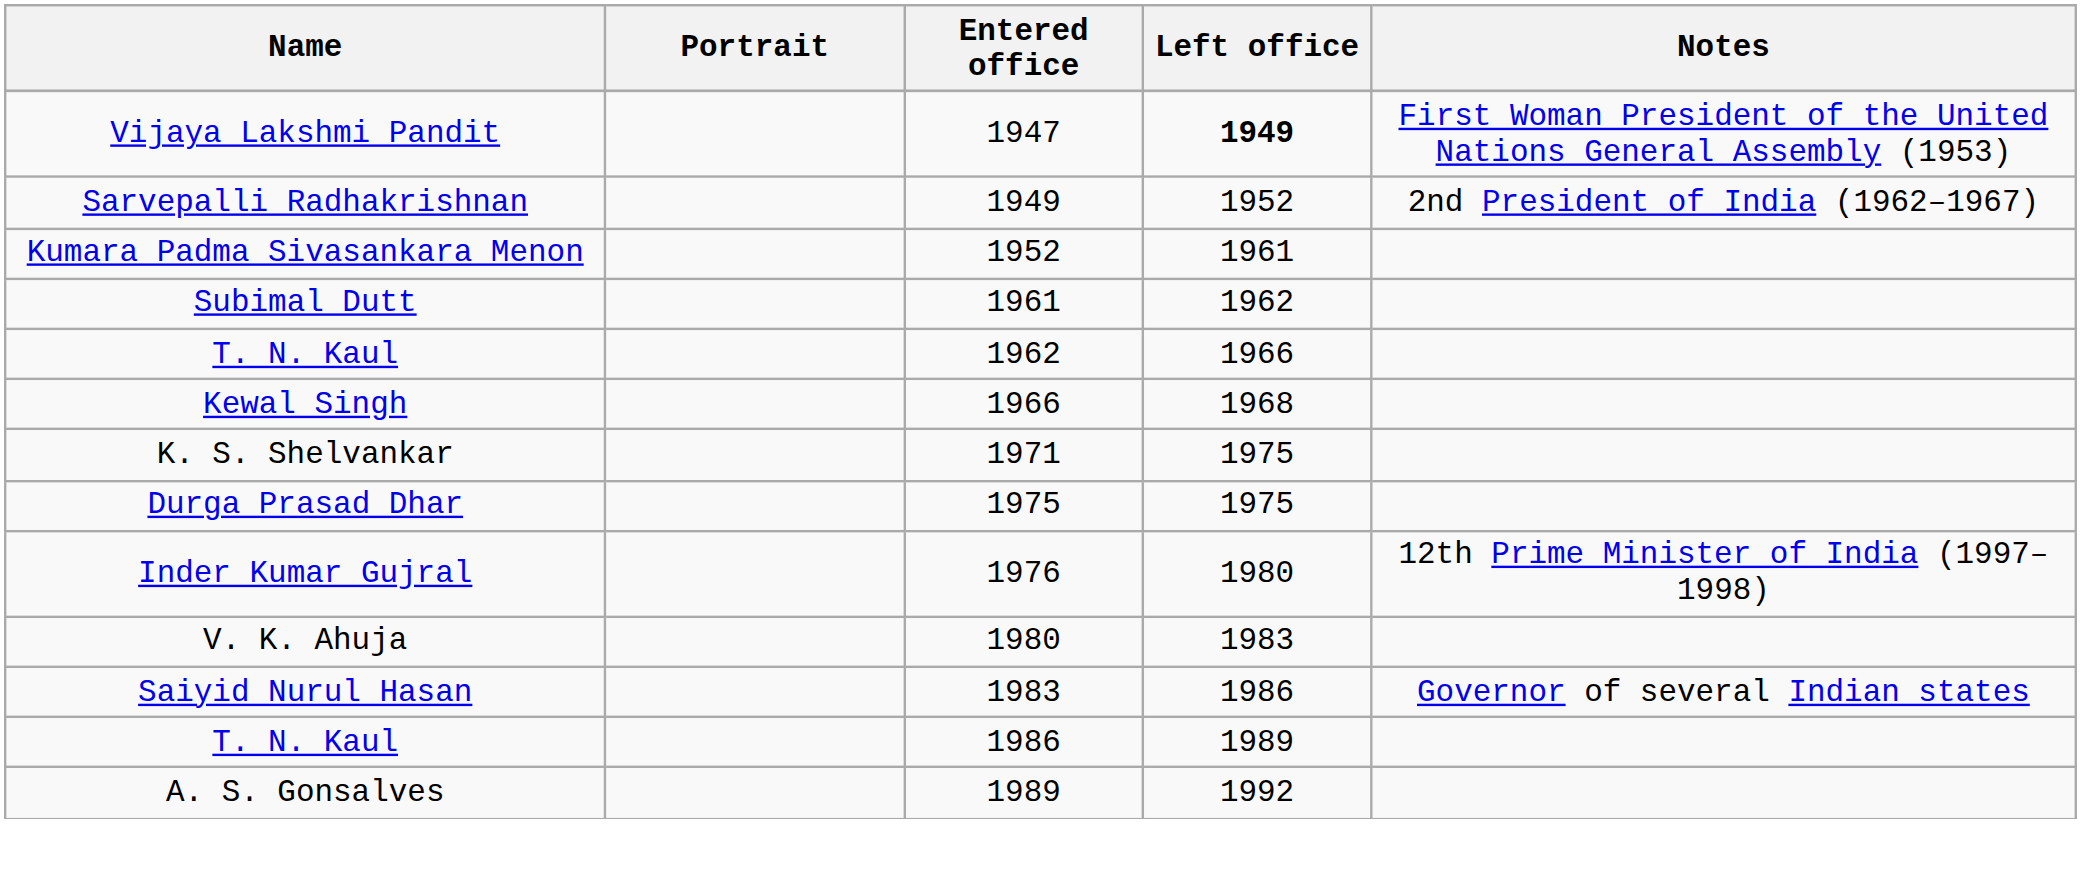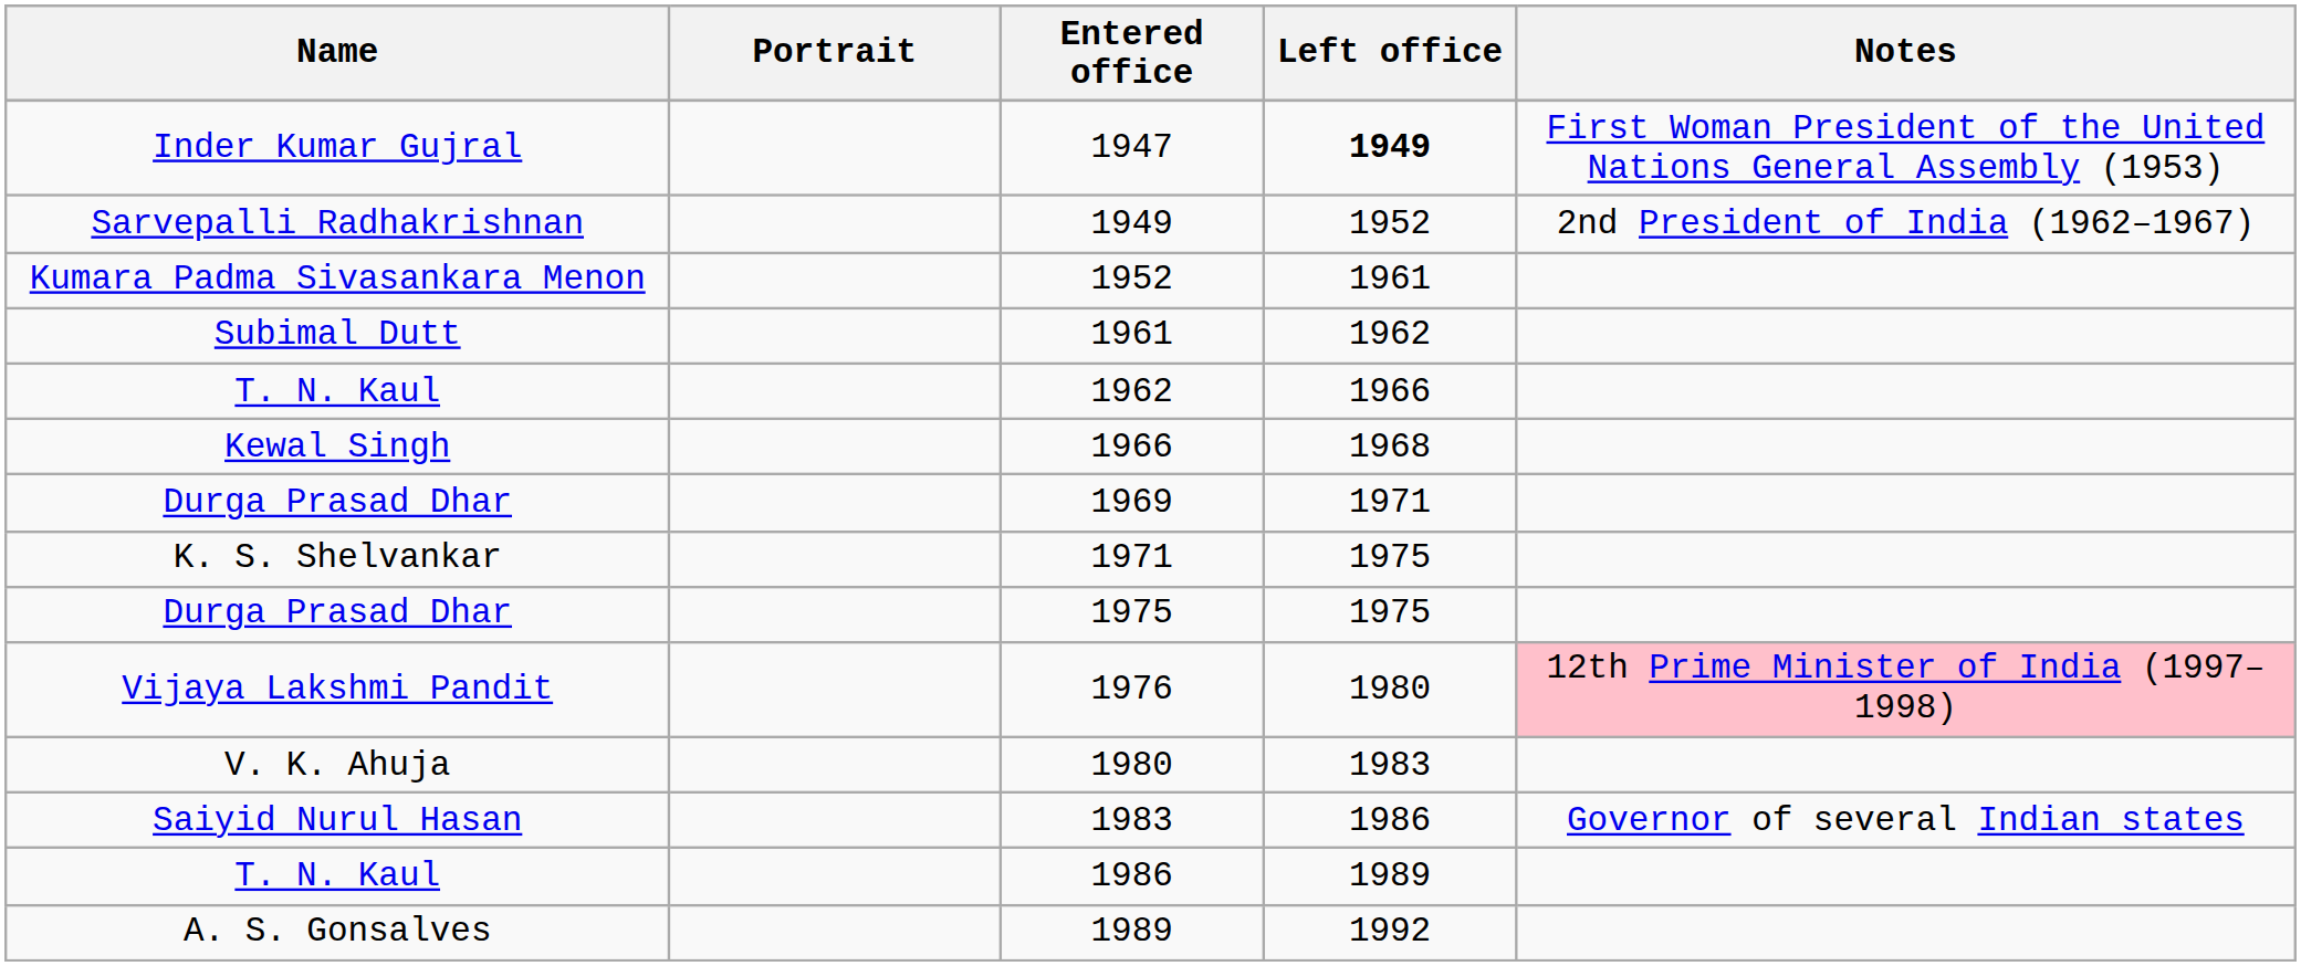 <table class="wikitable" style="text-align:center">
 <tr style="background:#cccccc">
 <th scope="col" style="width: 450px;">Name</th>
 <th scope="col" style="width: 200px;">Portrait</th>
 <th scope="col" style="width: 150px;">Entered office</th>
 <th scope="col" style="width: 150px;">Left office</th>
 <th scope="col" style="width: 600px;">Notes</th>
 </tr>
 <tr>
 </tr>
 <tr>
-<td><a href='#'>Vijaya Lakshmi Pandit</a></td>
+<td><a href='#'>Inder Kumar Gujral</a></td>
 <td></td>
 <td>1947</td>
 <td><strong>1949</strong></td>
 <td><a href='#'>First Woman President of the United Nations General Assembly</a> (1953)</td>
 </tr>
 <tr>
 <td><a href='#'>Sarvepalli Radhakrishnan</a></td>
 <td></td>
 <td>1949</td>
 <td>1952</td>
 <td>2nd <a href='#'>President of India</a> (1962–1967)</td>
 </tr>
 <tr>
 <td><a href='#'>Kumara Padma Sivasankara Menon</a></td>
 <td></td>
 <td>1952</td>
 <td>1961</td>
 <td></td>
 </tr>
 <tr>
 <td><a href='#'>Subimal Dutt</a></td>
 <td></td>
 <td>1961</td>
 <td>1962</td>
 <td></td>
 </tr>
 <tr>
 <td><a href='#'>T. N. Kaul</a></td>
 <td></td>
 <td>1962</td>
 <td>1966</td>
 <td></td>
 </tr>
 <tr>
 <td><a href='#'>Kewal Singh</a></td>
 <td></td>
 <td>1966</td>
 <td>1968</td>
 <td></td>
 </tr>
 <tr>
+<td><a href='#'>Durga Prasad Dhar</a></td>
+<td></td>
+<td>1969</td>
+<td>1971</td>
+<td></td>
+</tr>
+<tr>
 <td>K. S. Shelvankar</td>
 <td></td>
 <td>1971</td>
 <td>1975</td>
 <td></td>
 </tr>
 <tr>
 <td><a href='#'>Durga Prasad Dhar</a></td>
 <td></td>
 <td>1975</td>
 <td>1975</td>
 <td></td>
 </tr>
 <tr>
-<td><a href='#'>Inder Kumar Gujral</a></td>
+<td><a href='#'>Vijaya Lakshmi Pandit</a></td>
 <td></td>
 <td>1976</td>
 <td>1980</td>
-<td>12th <a href='#'>Prime Minister of India</a> (1997–1998)</td>
+<td style="background: pink;">12th <a href='#'>Prime Minister of India</a> (1997–1998)</td>
 </tr>
 <tr>
 <td>V. K. Ahuja</td>
 <td></td>
 <td>1980</td>
 <td>1983</td>
 <td></td>
 </tr>
 <tr>
 <td><a href='#'>Saiyid Nurul Hasan</a></td>
 <td></td>
 <td>1983</td>
 <td>1986</td>
 <td><a href='#'>Governor</a> of several <a href='#'>Indian states</a></td>
 </tr>
 <tr>
 <td><a href='#'>T. N. Kaul</a></td>
 <td></td>
 <td>1986</td>
 <td>1989</td>
 <td></td>
 </tr>
 <tr>
 <td>A. S. Gonsalves</td>
 <td></td>
 <td>1989</td>
 <td>1992</td>
 <td></td>
 </tr>
 <tr>
 </tr>
 </table>
